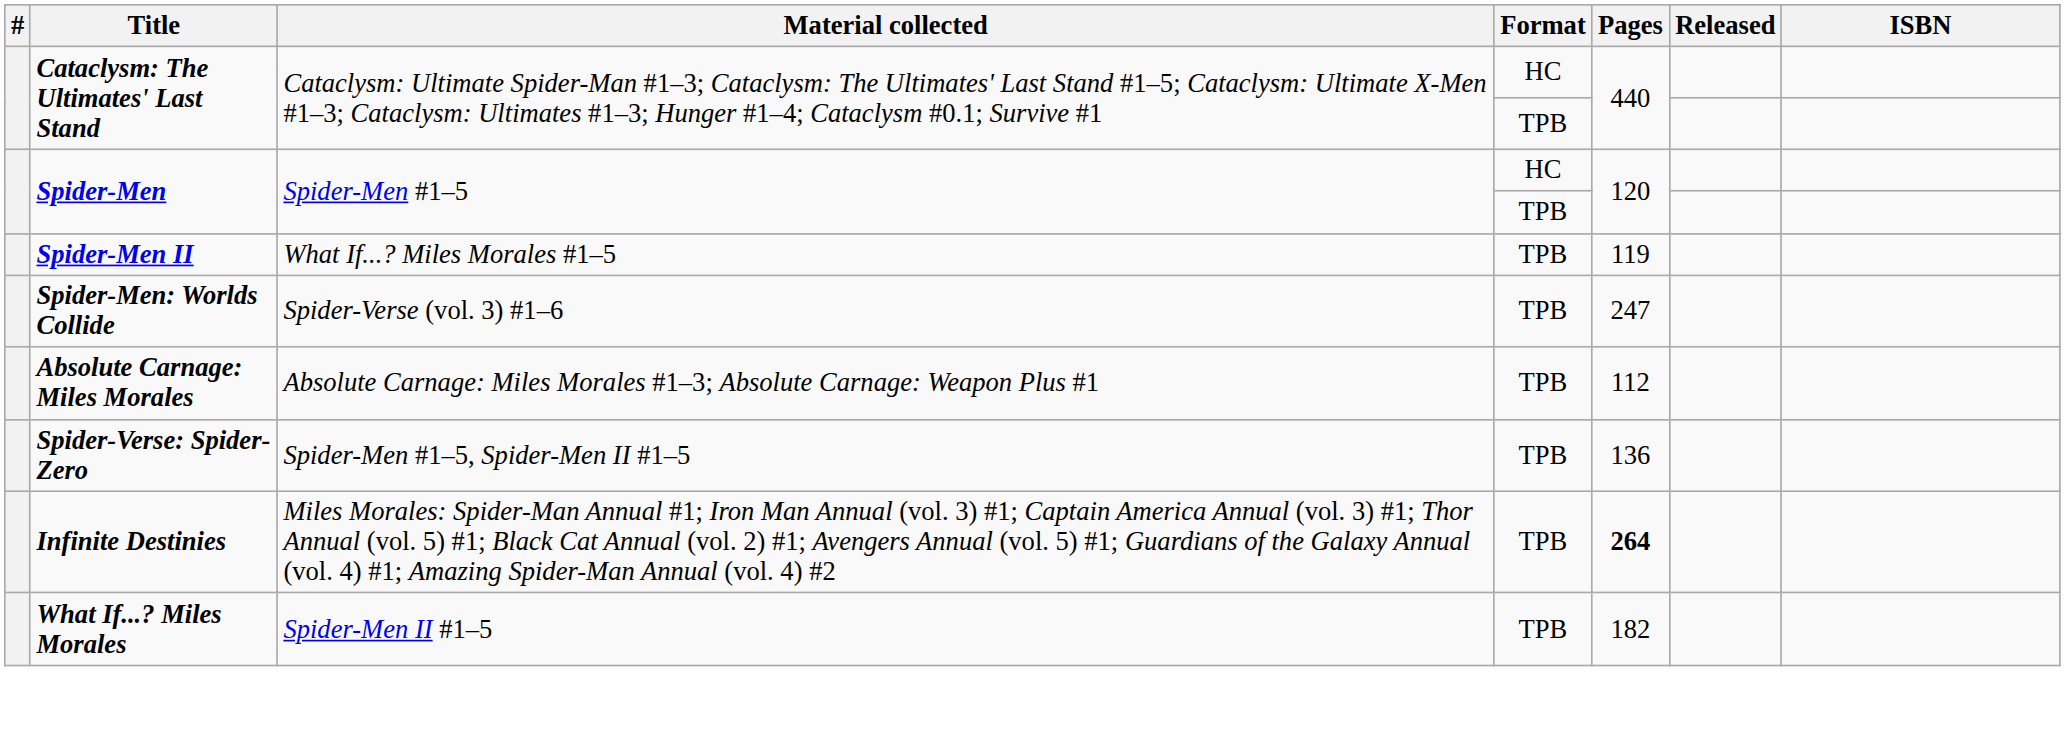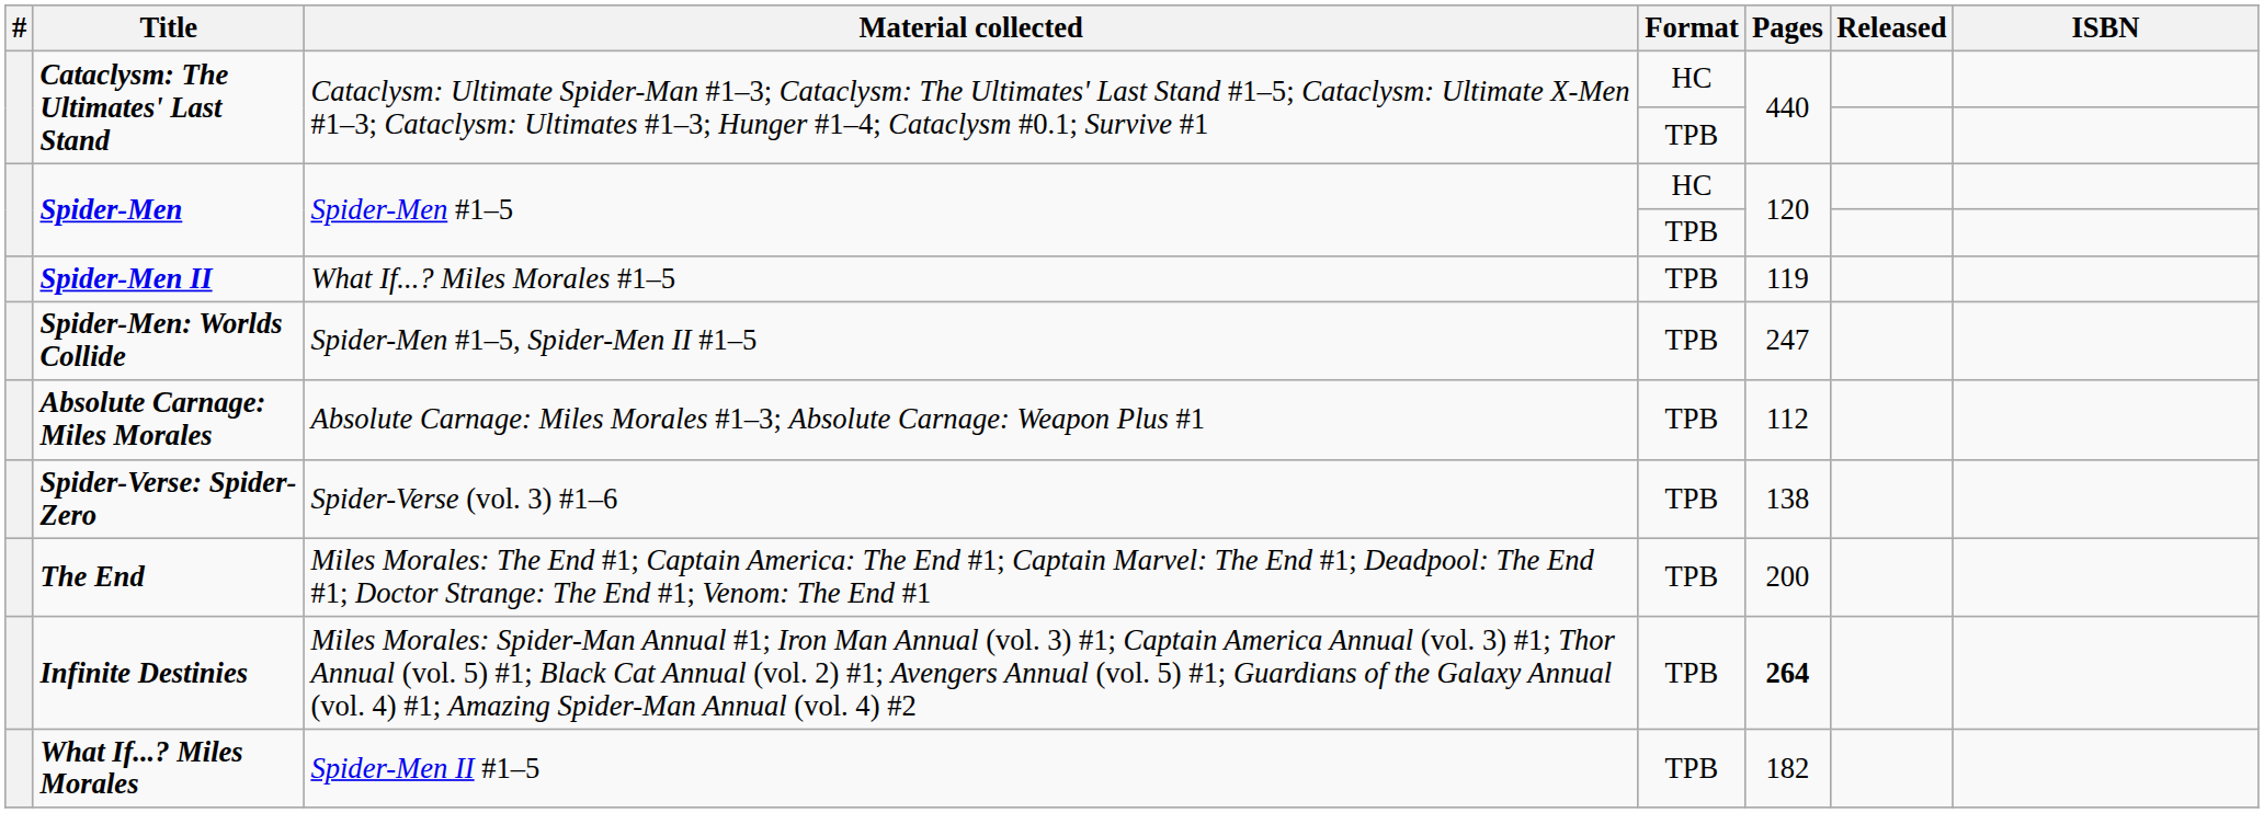 <table class="wikitable sortable" width=98%>
 <tr>
 <th width=4px>#</th>
 <th>Title</th>
 <th>Material collected</th>
 <th class="unsortable">Format</th>
 <th>Pages</th>
 <th>Released</th>
 <th class="unsortable" style="width: 10em;">ISBN</th>
 </tr>
 <tr>
 <th style="background-color: light grey;" rowspan=2></th>
 <td rowspan="2"><strong><em>Cataclysm: The Ultimates' Last Stand</em></strong></td>
 <td rowspan="2"><em>Cataclysm: Ultimate Spider-Man</em> #1–3; <em>Cataclysm: The Ultimates' Last Stand</em> #1–5; <em>Cataclysm: Ultimate X-Men</em> #1–3; <em>Cataclysm: Ultimates</em> #1–3; <em>Hunger</em> #1–4; <em>Cataclysm</em> #0.1; <em>Survive</em> #1</td>
 <td style="text-align: center;">HC</td>
 <td rowspan=2 style="text-align: center;">440</td>
 <td></td>
 <td></td>
 </tr>
 <tr>
 <td style="text-align: center;">TPB</td>
 <td></td>
 <td></td>
 </tr>
 <tr>
 <th style="background-color: light grey;" rowspan=2></th>
 <td rowspan="2"><strong><em><a href='#'>Spider-Men</a></em></strong></td>
 <td rowspan="2"><em><a href='#'>Spider-Men</a></em> #1–5</td>
 <td style="text-align: center;">HC</td>
 <td rowspan="2" style="text-align: center;">120</td>
 <td></td>
 <td></td>
 </tr>
 <tr>
 <td style="text-align: center;">TPB</td>
 <td></td>
 <td></td>
 </tr>
 <tr>
 <th style="background-color: light grey;"></th>
 <td><strong><em><a href='#'>Spider-Men II</a></em></strong></td>
 <td><em>What If...? Miles Morales</em> #1–5</td>
 <td style="text-align: center;">TPB</td>
 <td style="text-align: center;">119</td>
 <td></td>
 <td></td>
 </tr>
 <tr>
 <th style="background-color: light grey;"></th>
 <td><strong><em>Spider-Men: Worlds Collide</em></strong></td>
-<td><em>Spider-Verse</em> (vol. 3) #1–6</td>
+<td><em>Spider-Men</em> #1–5, <em>Spider-Men II</em> #1–5</td>
 <td style="text-align: center;">TPB</td>
 <td style="text-align: center;">247</td>
 <td></td>
 <td></td>
 </tr>
 <tr>
 <th style="background-color: light grey;"></th>
 <td><strong><em>Absolute Carnage: Miles Morales</em></strong></td>
 <td><em>Absolute Carnage: Miles Morales</em> #1–3; <em>Absolute Carnage: Weapon Plus</em> #1</td>
 <td style="text-align: center;">TPB</td>
 <td style="text-align: center;">112</td>
 <td></td>
 <td></td>
 </tr>
 <tr>
 <th style="background-color: light grey;"></th>
 <td><strong><em>Spider-Verse: Spider-Zero</em></strong></td>
-<td><em>Spider-Men</em> #1–5, <em>Spider-Men II</em> #1–5</td>
+<td><em>Spider-Verse</em> (vol. 3) #1–6</td>
 <td style="text-align: center;">TPB</td>
-<td style="text-align: center;">136</td>
+<td style="text-align: center;">138</td>
+<td></td>
+<td></td>
+</tr>
+<tr>
+<th style="background-color: light grey;"></th>
+<td><strong><em>The End</em></strong></td>
+<td><em>Miles Morales: The End</em> #1; <em>Captain America: The End</em> #1; <em>Captain Marvel: The End</em> #1; <em>Deadpool: The End</em> #1; <em>Doctor Strange: The End</em> #1; <em>Venom: The End</em> #1</td>
+<td style="text-align: center;">TPB</td>
+<td style="text-align: center;">200</td>
 <td></td>
 <td></td>
 </tr>
 <tr>
 <th style="background-color: light grey;"></th>
 <td><strong><em>Infinite Destinies</em></strong></td>
 <td><em>Miles Morales: Spider-Man Annual</em> #1; <em>Iron Man Annual</em> (vol. 3) #1; <em>Captain America Annual</em> (vol. 3) #1; <em>Thor Annual</em> (vol. 5) #1; <em>Black Cat Annual</em> (vol. 2) #1; <em>Avengers Annual</em> (vol. 5) #1; <em>Guardians of the Galaxy Annual</em> (vol. 4) #1; <em>Amazing Spider-Man Annual</em> (vol. 4) #2</td>
 <td style="text-align: center;">TPB</td>
 <td style="text-align: center;"><strong>264</strong></td>
 <td></td>
 <td></td>
 </tr>
 <tr>
 <th style="background-color: light grey;"></th>
 <td><strong><em>What If...? Miles Morales</em></strong></td>
 <td><em><a href='#'>Spider-Men II</a></em> #1–5</td>
 <td style="text-align: center;">TPB</td>
 <td style="text-align: center;">182</td>
 <td></td>
 <td></td>
 </tr>
 </table>
